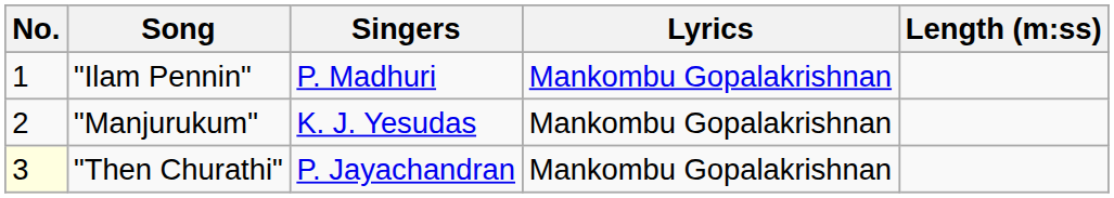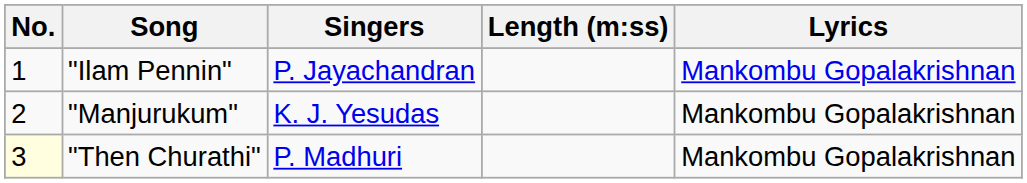 <table class="wikitable" style="font-size:95%;">
 <tr>
 <th>No.</th>
 <th>Song</th>
 <th>Singers</th>
+<th>Length (m:ss)</th>
 <th>Lyrics</th>
-<th>Length (m:ss)</th>
 </tr>
 <tr>
 <td>1</td>
 <td>"Ilam Pennin"</td>
-<td><a href='#'>P. Madhuri</a></td>
+<td><a href='#'>P. Jayachandran</a></td>
+<td></td>
 <td><a href='#'>Mankombu Gopalakrishnan</a></td>
-<td></td>
 </tr>
 <tr>
 <td>2</td>
 <td>"Manjurukum"</td>
 <td><a href='#'>K. J. Yesudas</a></td>
+<td></td>
 <td>Mankombu Gopalakrishnan</td>
-<td></td>
 </tr>
 <tr>
 <td style="background: lightyellow;">3</td>
 <td>"Then Churathi"</td>
-<td><a href='#'>P. Jayachandran</a></td>
+<td><a href='#'>P. Madhuri</a></td>
+<td></td>
 <td>Mankombu Gopalakrishnan</td>
-<td></td>
 </tr>
 </table>
